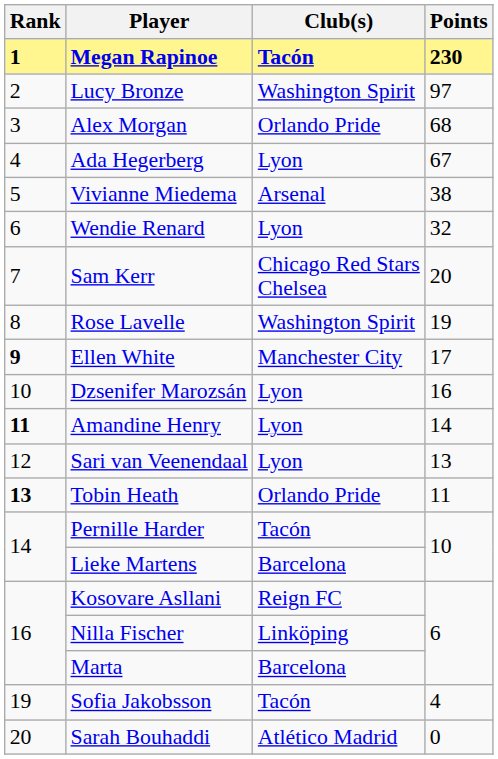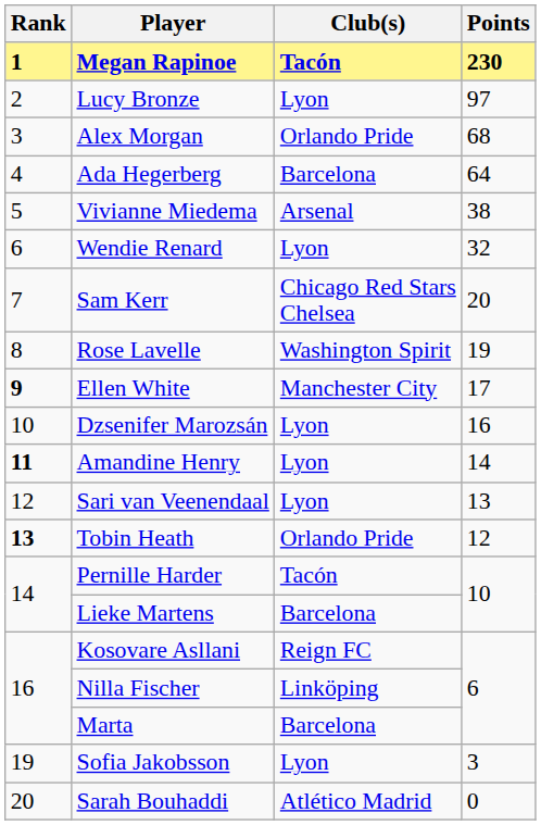 <table class="wikitable plainrowheaders sortable">
 <tr>
 <th>Rank</th>
 <th>Player</th>
 <th>Club(s)</th>
 <th>Points</th>
 </tr>
 <tr style="background-color: #FFF68F; font-weight: bold;">
 <td>1</td>
 <td> <a href='#'>Megan Rapinoe</a></td>
 <td> <a href='#'>Tacón</a></td>
 <td>230</td>
 </tr>
 <tr>
 <td>2</td>
 <td> <a href='#'>Lucy Bronze</a></td>
-<td> <a href='#'>Washington Spirit</a></td>
+<td> <a href='#'>Lyon</a></td>
 <td>97</td>
 </tr>
 <tr>
 <td>3</td>
 <td> <a href='#'>Alex Morgan</a></td>
 <td> <a href='#'>Orlando Pride</a></td>
 <td>68</td>
 </tr>
 <tr>
 <td>4</td>
 <td> <a href='#'>Ada Hegerberg</a></td>
-<td> <a href='#'>Lyon</a></td>
-<td>67</td>
+<td> <a href='#'>Barcelona</a></td>
+<td>64</td>
 </tr>
 <tr>
 <td>5</td>
 <td> <a href='#'>Vivianne Miedema</a></td>
 <td> <a href='#'>Arsenal</a></td>
 <td>38</td>
 </tr>
 <tr>
 <td>6</td>
 <td> <a href='#'>Wendie Renard</a></td>
 <td> <a href='#'>Lyon</a></td>
 <td>32</td>
 </tr>
 <tr>
 <td>7</td>
 <td> <a href='#'>Sam Kerr</a></td>
 <td> <a href='#'>Chicago Red Stars</a><br> <a href='#'>Chelsea</a></td>
 <td>20</td>
 </tr>
 <tr>
 <td>8</td>
 <td> <a href='#'>Rose Lavelle</a></td>
 <td> <a href='#'>Washington Spirit</a></td>
 <td>19</td>
 </tr>
 <tr>
 <td><strong>9</strong></td>
 <td> <a href='#'>Ellen White</a></td>
 <td> <a href='#'>Manchester City</a></td>
 <td>17</td>
 </tr>
 <tr>
 <td>10</td>
 <td> <a href='#'>Dzsenifer Marozsán</a></td>
 <td> <a href='#'>Lyon</a></td>
 <td>16</td>
 </tr>
 <tr>
 <td><strong>11</strong></td>
 <td> <a href='#'>Amandine Henry</a></td>
 <td> <a href='#'>Lyon</a></td>
 <td>14</td>
 </tr>
 <tr>
 <td>12</td>
 <td> <a href='#'>Sari van Veenendaal</a></td>
 <td> <a href='#'>Lyon</a></td>
 <td>13</td>
 </tr>
 <tr>
 <td><strong>13</strong></td>
 <td> <a href='#'>Tobin Heath</a></td>
 <td> <a href='#'>Orlando Pride</a></td>
-<td>11</td>
+<td>12</td>
 </tr>
 <tr>
 <td rowspan=2>14</td>
 <td> <a href='#'>Pernille Harder</a></td>
 <td> <a href='#'>Tacón</a></td>
 <td rowspan=2>10</td>
 </tr>
 <tr>
 <td> <a href='#'>Lieke Martens</a></td>
 <td> <a href='#'>Barcelona</a></td>
 </tr>
 <tr>
 <td rowspan=3>16</td>
 <td> <a href='#'>Kosovare Asllani</a></td>
 <td> <a href='#'>Reign FC</a></td>
 <td rowspan=3>6</td>
 </tr>
 <tr>
 <td> <a href='#'>Nilla Fischer</a></td>
 <td> <a href='#'>Linköping</a></td>
 </tr>
 <tr>
 <td> <a href='#'>Marta</a></td>
 <td> <a href='#'>Barcelona</a></td>
 </tr>
 <tr>
 <td>19</td>
 <td> <a href='#'>Sofia Jakobsson</a></td>
-<td> <a href='#'>Tacón</a></td>
-<td>4</td>
+<td> <a href='#'>Lyon</a></td>
+<td>3</td>
 </tr>
 <tr>
 <td>20</td>
 <td> <a href='#'>Sarah Bouhaddi</a></td>
 <td> <a href='#'>Atlético Madrid</a></td>
 <td>0</td>
 </tr>
 </table>
